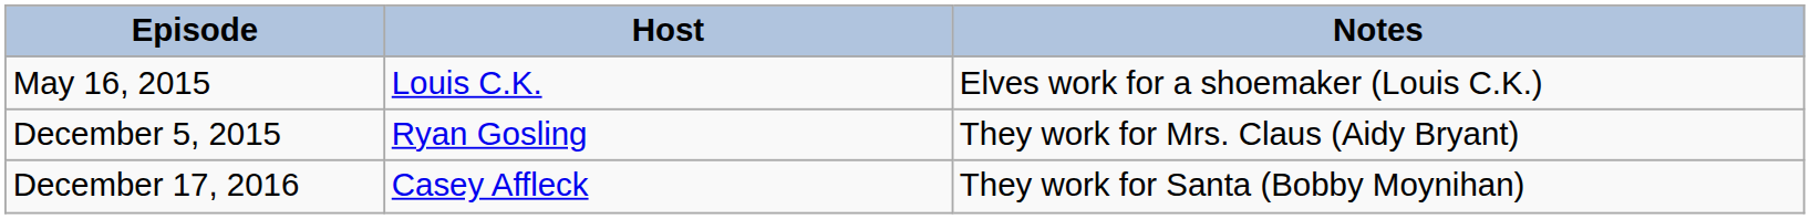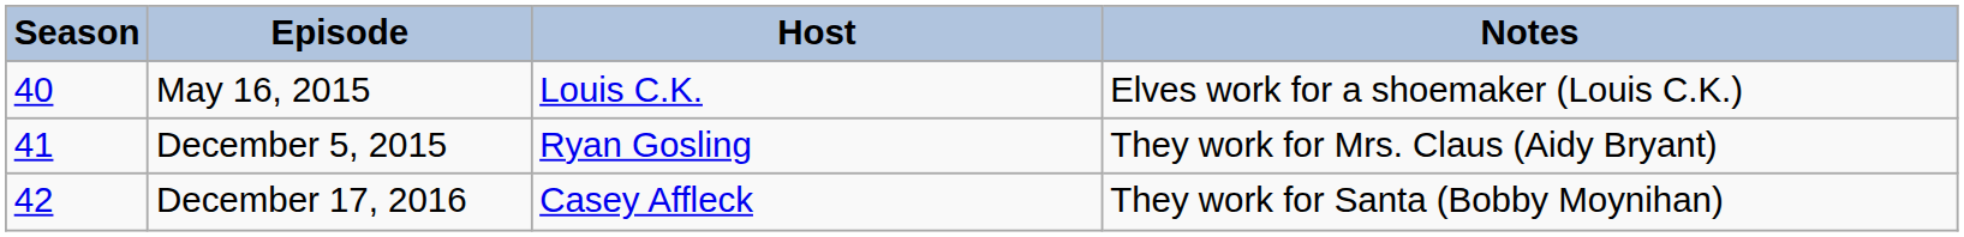 <table class="wikitable" style="width:100%;">
 <tr>
+<th style="background:#B0C4DE;" width="5%">Season</th>
 <th style="background:#B0C4DE;" width="20%">Episode</th>
 <th style="background:#B0C4DE;" width="30%">Host</th>
 <th style="background:#B0C4DE;" width="45%">Notes</th>
 </tr>
 <tr>
+<td><a href='#'>40</a></td>
 <td>May 16, 2015</td>
 <td><a href='#'>Louis C.K.</a></td>
 <td>Elves work for a shoemaker (Louis C.K.)</td>
 </tr>
 <tr>
+<td><a href='#'>41</a></td>
 <td>December 5, 2015</td>
 <td><a href='#'>Ryan Gosling</a></td>
 <td>They work for Mrs. Claus (Aidy Bryant)</td>
 </tr>
 <tr>
+<td><a href='#'>42</a></td>
 <td>December 17, 2016</td>
 <td><a href='#'>Casey Affleck</a></td>
 <td>They work for Santa (Bobby Moynihan)</td>
 </tr>
 </table>
